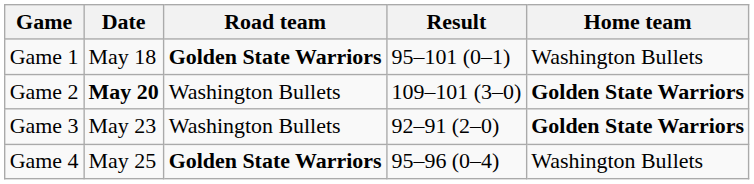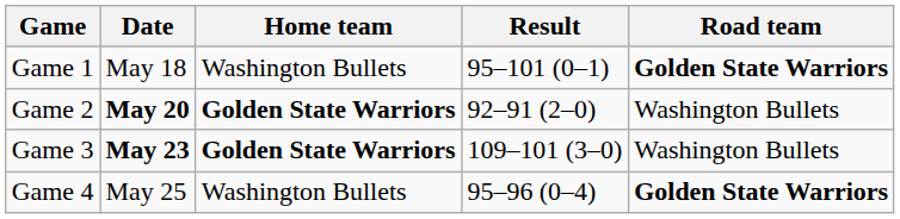 <table class="wikitable">
 <tr>
 <th>Game</th>
 <th>Date</th>
+<th>Home team</th>
+<th>Result</th>
 <th>Road team</th>
-<th>Result</th>
-<th>Home team</th>
 </tr>
 <tr>
 <td>Game 1</td>
 <td>May 18</td>
+<td>Washington Bullets</td>
+<td>95–101 (0–1)</td>
 <td><strong>Golden State Warriors</strong></td>
-<td>95–101 (0–1)</td>
-<td>Washington Bullets</td>
 </tr>
 <tr>
 <td>Game 2</td>
 <td><strong>May 20</strong></td>
+<td><strong>Golden State Warriors</strong></td>
+<td>92–91 (2–0)</td>
 <td>Washington Bullets</td>
-<td>109–101 (3–0)</td>
-<td><strong>Golden State Warriors</strong></td>
 </tr>
 <tr>
 <td>Game 3</td>
-<td>May 23</td>
+<td><strong>May 23</strong></td>
+<td><strong>Golden State Warriors</strong></td>
+<td>109–101 (3–0)</td>
 <td>Washington Bullets</td>
-<td>92–91 (2–0)</td>
-<td><strong>Golden State Warriors</strong></td>
 </tr>
 <tr>
 <td>Game 4</td>
 <td>May 25</td>
+<td>Washington Bullets</td>
+<td>95–96 (0–4)</td>
 <td><strong>Golden State Warriors</strong></td>
-<td>95–96 (0–4)</td>
-<td>Washington Bullets</td>
 </tr>
 </table>
